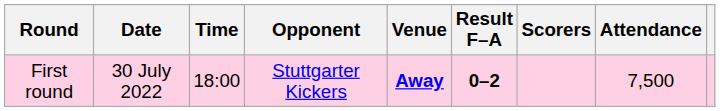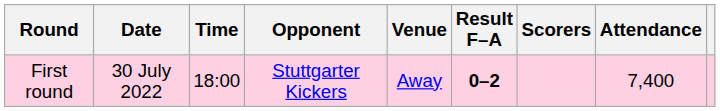 <table class="wikitable" style="text-align:center">
 <tr>
 <th>Round</th>
 <th>Date</th>
 <th>Time</th>
 <th>Opponent</th>
 <th>Venue</th>
 <th>Result<br>F–A</th>
 <th>Scorers</th>
 <th>Attendance</th>
 <th></th>
 </tr>
 <tr bgcolor="#ffd0e3">
 <td>First round</td>
 <td>30 July 2022</td>
 <td>18:00</td>
 <td><a href='#'>Stuttgarter Kickers</a></td>
-<td><strong><a href='#'>Away</a></strong></td>
+<td><a href='#'>Away</a></td>
 <td><strong>0–2</strong></td>
 <td></td>
-<td>7,500</td>
+<td>7,400</td>
 <td></td>
 </tr>
 </table>
